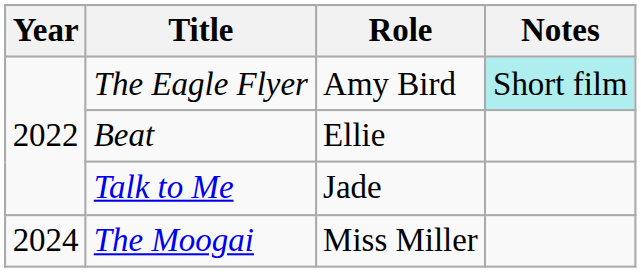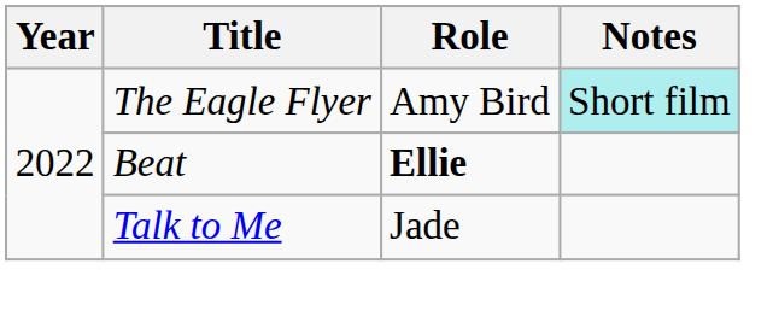 <table class="wikitable sortable">
 <tr>
 <th>Year</th>
 <th>Title</th>
 <th>Role</th>
 <th>Notes</th>
 </tr>
 <tr>
 <td rowspan="3">2022</td>
 <td><em>The Eagle Flyer</em></td>
 <td>Amy Bird</td>
 <td style="background: paleturquoise;">Short film</td>
 </tr>
 <tr>
 <td><em>Beat</em></td>
-<td>Ellie</td>
+<td><strong>Ellie</strong></td>
 <td></td>
 </tr>
 <tr>
 <td><a href='#'><em>Talk to Me</em></a></td>
 <td>Jade</td>
 <td></td>
 </tr>
-<tr>
-<td>2024</td>
-<td><em><a href='#'>The Moogai</a></em></td>
-<td>Miss Miller</td>
-<td></td>
-</tr>
 </table>
